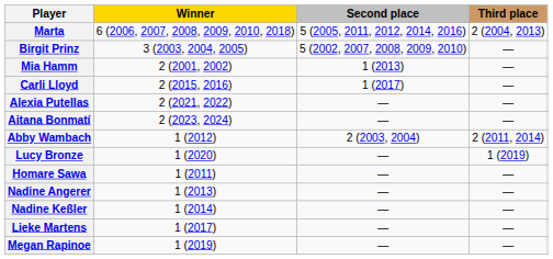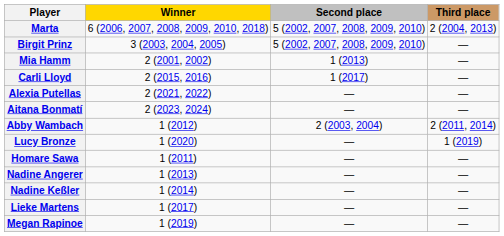 <table class="wikitable sortable plainrowheaders">
 <tr>
 <th>Player</th>
 <th scope=col style="background-color: gold">Winner</th>
 <th scope=col style="background-color: silver">Second place</th>
 <th scope=col style="background-color: #cc9966">Third place</th>
 </tr>
 <tr>
 <th scope="row"> <a href='#'>Marta</a></th>
 <td style="text-align: center">6 (<a href='#'>2006</a>, <a href='#'>2007</a>, <a href='#'>2008</a>, <a href='#'>2009</a>, <a href='#'>2010</a>, <a href='#'>2018</a>)</td>
-<td style="text-align: center">5 (<a href='#'>2005</a>, <a href='#'>2011</a>, <a href='#'>2012</a>, <a href='#'>2014</a>, <a href='#'>2016</a>)</td>
+<td style="text-align: center">5 (<a href='#'>2002</a>, <a href='#'>2007</a>, <a href='#'>2008</a>, <a href='#'>2009</a>, <a href='#'>2010</a>)</td>
 <td style="text-align: center">2 (<a href='#'>2004</a>, <a href='#'>2013</a>)</td>
 </tr>
 <tr>
 <th scope="row"> <a href='#'>Birgit Prinz</a></th>
 <td style="text-align: center">3 (<a href='#'>2003</a>, <a href='#'>2004</a>, <a href='#'>2005</a>)</td>
 <td style="text-align: center">5 (<a href='#'>2002</a>, <a href='#'>2007</a>, <a href='#'>2008</a>, <a href='#'>2009</a>, <a href='#'>2010</a>)</td>
 <td style="text-align: center">—</td>
 </tr>
 <tr>
 <th scope="row"> <a href='#'>Mia Hamm</a></th>
 <td style="text-align: center">2 (<a href='#'>2001</a>, <a href='#'>2002</a>)</td>
 <td style="text-align: center">1 (<a href='#'>2013</a>)</td>
 <td style="text-align: center">—</td>
 </tr>
 <tr>
 <th scope="row"> <a href='#'>Carli Lloyd</a></th>
 <td style="text-align: center">2 (<a href='#'>2015</a>, <a href='#'>2016</a>)</td>
 <td style="text-align: center">1 (<a href='#'>2017</a>)</td>
 <td style="text-align: center">—</td>
 </tr>
 <tr>
 <th scope="row"> <a href='#'>Alexia Putellas</a></th>
 <td style="text-align: center">2 (<a href='#'>2021</a>, <a href='#'>2022</a>)</td>
 <td style="text-align: center">—</td>
 <td style="text-align: center">—</td>
 </tr>
 <tr>
 <th scope="row"> <a href='#'>Aitana Bonmatí</a></th>
 <td style="text-align: center">2 (<a href='#'>2023</a>, <a href='#'>2024</a>)</td>
 <td style="text-align: center">—</td>
 <td style="text-align: center">—</td>
 </tr>
 <tr>
 <th scope="row"> <a href='#'>Abby Wambach</a></th>
 <td style="text-align: center">1 (<a href='#'>2012</a>)</td>
 <td style="text-align: center">2 (<a href='#'>2003</a>, <a href='#'>2004</a>)</td>
 <td style="text-align: center">2 (<a href='#'>2011</a>, <a href='#'>2014</a>)</td>
 </tr>
 <tr>
 <th scope="row"> <a href='#'>Lucy Bronze</a></th>
 <td style="text-align: center">1 (<a href='#'>2020</a>)</td>
 <td style="text-align: center">—</td>
 <td style="text-align: center">1 (<a href='#'>2019</a>)</td>
 </tr>
 <tr>
 <th scope="row"> <a href='#'>Homare Sawa</a></th>
 <td style="text-align: center">1 (<a href='#'>2011</a>)</td>
 <td style="text-align: center">—</td>
 <td style="text-align: center">—</td>
 </tr>
 <tr>
 <th scope="row"> <a href='#'>Nadine Angerer</a></th>
 <td style="text-align: center">1 (<a href='#'>2013</a>)</td>
 <td style="text-align: center">—</td>
 <td style="text-align: center">—</td>
 </tr>
 <tr>
 <th scope="row"> <a href='#'>Nadine Keßler</a></th>
 <td style="text-align: center">1 (<a href='#'>2014</a>)</td>
 <td style="text-align: center">—</td>
 <td style="text-align: center">—</td>
 </tr>
 <tr>
 <th scope="row"> <a href='#'>Lieke Martens</a></th>
 <td style="text-align: center">1 (<a href='#'>2017</a>)</td>
 <td style="text-align: center">—</td>
 <td style="text-align: center">—</td>
 </tr>
 <tr>
 <th scope="row"> <a href='#'>Megan Rapinoe</a></th>
 <td style="text-align: center">1 (<a href='#'>2019</a>)</td>
 <td style="text-align: center">—</td>
 <td style="text-align: center">—</td>
 </tr>
 </table>
